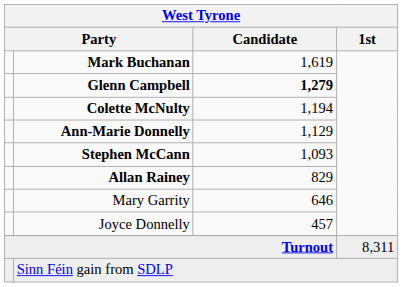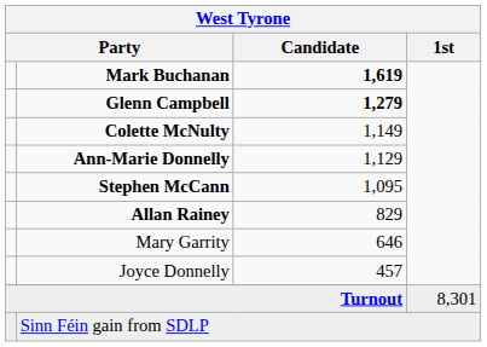 <table class="wikitable">
 <tr>
 <th colspan="4" align="center"><a href='#'>West Tyrone</a></th>
 </tr>
 <tr>
 <th colspan="2" align="center" width=200>Party</th>
 <th width=150>Candidate</th>
 <th width=60>1st </th>
 </tr>
 <tr>
 <td></td>
 <td align="right"><strong>Mark Buchanan</strong></td>
-<td align="right">1,619</td>
+<td align="right"><strong>1,619</strong></td>
 </tr>
 <tr>
 <td></td>
 <td align="right"><strong>Glenn Campbell</strong></td>
 <td align="right"><strong>1,279</strong></td>
 </tr>
 <tr>
 <td></td>
 <td align="right"><strong>Colette McNulty</strong></td>
-<td align="right">1,194</td>
+<td align="right">1,149</td>
 </tr>
 <tr>
 <td></td>
 <td align="right"><strong>Ann-Marie Donnelly</strong></td>
 <td align="right">1,129</td>
 </tr>
 <tr>
 <td></td>
 <td align="right"><strong>Stephen McCann</strong></td>
-<td align="right">1,093</td>
+<td align="right">1,095</td>
 </tr>
 <tr>
 <td></td>
 <td align="right"><strong>Allan Rainey</strong></td>
 <td align="right">829</td>
 </tr>
 <tr>
 <td></td>
 <td align="right">Mary Garrity</td>
 <td align="right">646</td>
 </tr>
 <tr>
 <td></td>
 <td align="right">Joyce Donnelly</td>
 <td align="right">457</td>
 </tr>
 <tr>
 </tr>
 <tr bgcolor="EEEEEE">
 <td colspan=3 align="right"><strong><a href='#'>Turnout</a></strong></td>
-<td align="right">8,311</td>
+<td align="right">8,301</td>
 </tr>
 <tr bgcolor="EEEEEE">
 <td bgcolor=></td>
 <td colspan=4 bgcolor="EEEEEE"><a href='#'>Sinn Féin</a> gain from <a href='#'>SDLP</a></td>
 </tr>
 </table>
